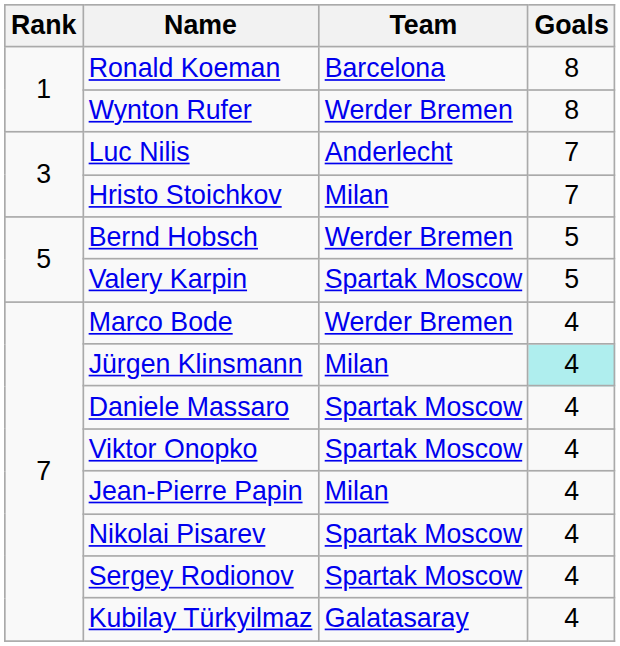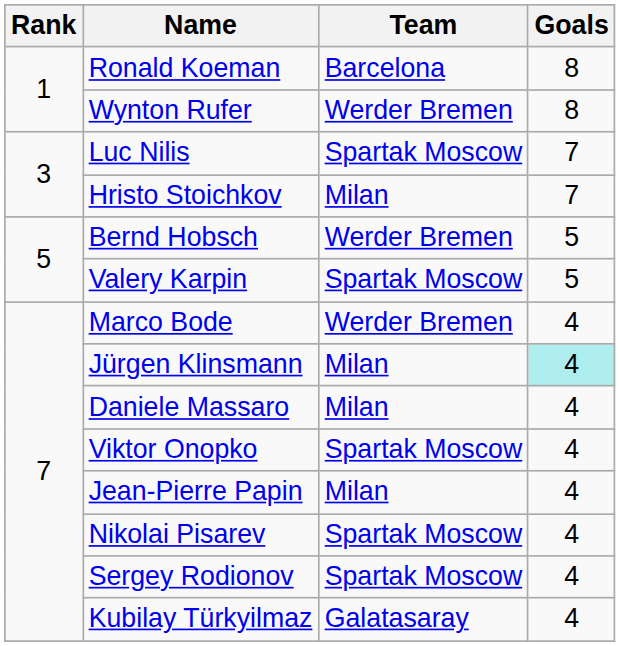 <table class="wikitable" style="text-align:center">
 <tr>
 <th>Rank</th>
 <th>Name</th>
 <th>Team</th>
 <th>Goals</th>
 </tr>
 <tr>
 <td rowspan="2">1</td>
 <td align="left"> <a href='#'>Ronald Koeman</a></td>
 <td align="left"> <a href='#'>Barcelona</a></td>
 <td>8</td>
 </tr>
 <tr>
 <td align="left"> <a href='#'>Wynton Rufer</a></td>
 <td align="left"> <a href='#'>Werder Bremen</a></td>
 <td>8</td>
 </tr>
 <tr>
 <td rowspan="2">3</td>
 <td align="left"> <a href='#'>Luc Nilis</a></td>
-<td align="left"> <a href='#'>Anderlecht</a></td>
+<td align="left"> <a href='#'>Spartak Moscow</a></td>
 <td>7</td>
 </tr>
 <tr>
 <td align="left"> <a href='#'>Hristo Stoichkov</a></td>
 <td align="left"> <a href='#'>Milan</a></td>
 <td>7</td>
 </tr>
 <tr>
 <td rowspan="2">5</td>
 <td align="left"> <a href='#'>Bernd Hobsch</a></td>
 <td align="left"> <a href='#'>Werder Bremen</a></td>
 <td>5</td>
 </tr>
 <tr>
 <td align="left"> <a href='#'>Valery Karpin</a></td>
 <td align="left"> <a href='#'>Spartak Moscow</a></td>
 <td>5</td>
 </tr>
 <tr>
 <td rowspan="8">7</td>
 <td align="left"> <a href='#'>Marco Bode</a></td>
 <td align="left"> <a href='#'>Werder Bremen</a></td>
 <td>4</td>
 </tr>
 <tr>
 <td align="left"> <a href='#'>Jürgen Klinsmann</a></td>
 <td align="left"> <a href='#'>Milan</a></td>
 <td style="background: paleturquoise;">4</td>
 </tr>
 <tr>
 <td align="left"> <a href='#'>Daniele Massaro</a></td>
-<td align="left"> <a href='#'>Spartak Moscow</a></td>
+<td align="left"> <a href='#'>Milan</a></td>
 <td>4</td>
 </tr>
 <tr>
 <td align="left"> <a href='#'>Viktor Onopko</a></td>
 <td align="left"> <a href='#'>Spartak Moscow</a></td>
 <td>4</td>
 </tr>
 <tr>
 <td align="left"> <a href='#'>Jean-Pierre Papin</a></td>
 <td align="left"> <a href='#'>Milan</a></td>
 <td>4</td>
 </tr>
 <tr>
 <td align="left"> <a href='#'>Nikolai Pisarev</a></td>
 <td align="left"> <a href='#'>Spartak Moscow</a></td>
 <td>4</td>
 </tr>
 <tr>
 <td align="left"> <a href='#'>Sergey Rodionov</a></td>
 <td align="left"> <a href='#'>Spartak Moscow</a></td>
 <td>4</td>
 </tr>
 <tr>
 <td align="left"> <a href='#'>Kubilay Türkyilmaz</a></td>
 <td align="left"> <a href='#'>Galatasaray</a></td>
 <td>4</td>
 </tr>
 </table>
